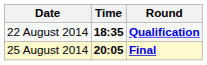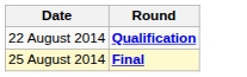 <table class="wikitable">
 <tr>
 <th>Date</th>
-<th>Time</th>
 <th>Round</th>
 </tr>
 <tr>
 <td>22 August 2014</td>
-<td><strong>18:35</strong></td>
 <td><strong><a href='#'>Qualification</a></strong></td>
 </tr>
 <tr style=background:lemonchiffon>
 <td>25 August 2014</td>
-<td><strong>20:05</strong></td>
 <td><strong><a href='#'>Final</a></strong></td>
 </tr>
 </table>
